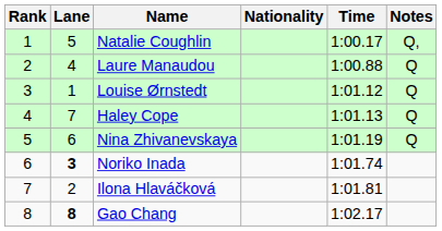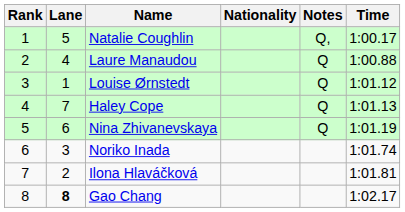 <table class="wikitable sortable" style="text-align:center">
 <tr>
 <th>Rank</th>
 <th>Lane</th>
 <th>Name</th>
 <th>Nationality</th>
+<th>Notes</th>
 <th>Time</th>
-<th>Notes</th>
 </tr>
 <tr bgcolor=#ccffcc>
 <td>1</td>
 <td>5</td>
 <td align=left><a href='#'>Natalie Coughlin</a></td>
 <td align=left></td>
+<td>Q, </td>
 <td>1:00.17</td>
-<td>Q, </td>
 </tr>
 <tr bgcolor=#ccffcc>
 <td>2</td>
 <td>4</td>
 <td align=left><a href='#'>Laure Manaudou</a></td>
 <td align=left></td>
+<td>Q</td>
 <td>1:00.88</td>
-<td>Q</td>
 </tr>
 <tr bgcolor=#ccffcc>
 <td>3</td>
 <td>1</td>
 <td align=left><a href='#'>Louise Ørnstedt</a></td>
 <td align=left></td>
+<td>Q</td>
 <td>1:01.12</td>
-<td>Q</td>
 </tr>
 <tr bgcolor=#ccffcc>
 <td>4</td>
 <td>7</td>
 <td align=left><a href='#'>Haley Cope</a></td>
 <td align=left></td>
+<td>Q</td>
 <td>1:01.13</td>
-<td>Q</td>
 </tr>
 <tr bgcolor=#ccffcc>
 <td>5</td>
 <td>6</td>
 <td align=left><a href='#'>Nina Zhivanevskaya</a></td>
 <td align=left></td>
+<td>Q</td>
 <td>1:01.19</td>
-<td>Q</td>
 </tr>
 <tr>
 <td>6</td>
-<td><strong>3</strong></td>
+<td>3</td>
 <td align=left><a href='#'>Noriko Inada</a></td>
 <td align=left></td>
+<td></td>
 <td>1:01.74</td>
-<td></td>
 </tr>
 <tr>
 <td>7</td>
 <td>2</td>
 <td align=left><a href='#'>Ilona Hlaváčková</a></td>
 <td align=left></td>
+<td></td>
 <td>1:01.81</td>
-<td></td>
 </tr>
 <tr>
 <td>8</td>
 <td><strong>8</strong></td>
 <td align=left><a href='#'>Gao Chang</a></td>
 <td align=left></td>
+<td></td>
 <td>1:02.17</td>
-<td></td>
 </tr>
 </table>
